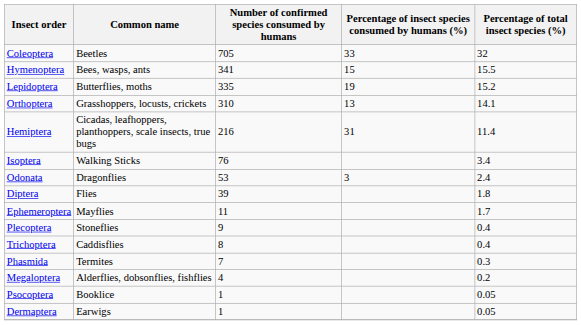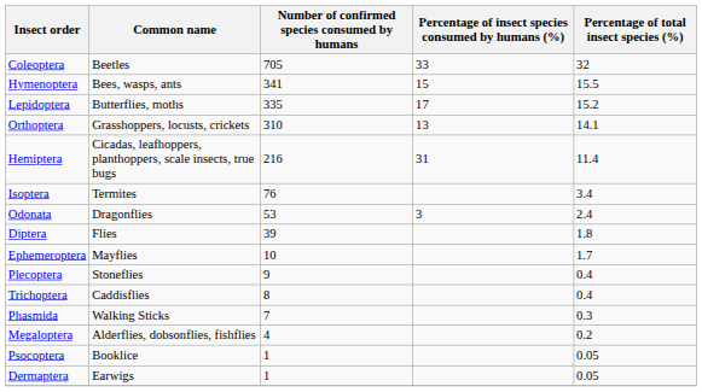 <table class="wikitable">
 <tr>
 <th>Insect order</th>
 <th>Common name</th>
 <th>Number of confirmed species consumed by humans</th>
 <th>Percentage of insect species consumed by humans (%)</th>
 <th>Percentage of total insect species (%)</th>
 </tr>
 <tr>
 <td><a href='#'>Coleoptera</a></td>
 <td>Beetles</td>
 <td>705</td>
 <td>33</td>
 <td>32</td>
 </tr>
 <tr>
 <td><a href='#'>Hymenoptera</a></td>
 <td>Bees, wasps, ants</td>
 <td>341</td>
 <td>15</td>
 <td>15.5</td>
 </tr>
 <tr>
 <td><a href='#'>Lepidoptera</a></td>
 <td>Butterflies, moths</td>
 <td>335</td>
-<td>19</td>
+<td>17</td>
 <td>15.2</td>
 </tr>
 <tr>
 <td><a href='#'>Orthoptera</a></td>
 <td>Grasshoppers, locusts, crickets</td>
 <td>310</td>
 <td>13</td>
 <td>14.1</td>
 </tr>
 <tr>
 <td><a href='#'>Hemiptera</a></td>
 <td>Cicadas, leafhoppers, planthoppers, scale insects, true bugs</td>
 <td>216</td>
 <td>31</td>
 <td>11.4</td>
 </tr>
 <tr>
 <td><a href='#'>Isoptera</a></td>
-<td>Walking Sticks</td>
+<td>Termites</td>
 <td>76</td>
 <td></td>
 <td>3.4</td>
 </tr>
 <tr>
 <td><a href='#'>Odonata</a></td>
 <td>Dragonflies</td>
 <td>53</td>
 <td>3</td>
 <td>2.4</td>
 </tr>
 <tr>
 <td><a href='#'>Diptera</a></td>
 <td>Flies</td>
 <td>39</td>
 <td></td>
 <td>1.8</td>
 </tr>
 <tr>
 <td><a href='#'>Ephemeroptera</a></td>
 <td>Mayflies</td>
-<td>11</td>
+<td>10</td>
 <td></td>
 <td>1.7</td>
 </tr>
 <tr>
 <td><a href='#'>Plecoptera</a></td>
 <td>Stoneflies</td>
 <td>9</td>
 <td></td>
 <td>0.4</td>
 </tr>
 <tr>
 <td><a href='#'>Trichoptera</a></td>
 <td>Caddisflies</td>
 <td>8</td>
 <td></td>
 <td>0.4</td>
 </tr>
 <tr>
 <td><a href='#'>Phasmida</a></td>
-<td>Termites</td>
+<td>Walking Sticks</td>
 <td>7</td>
 <td></td>
 <td>0.3</td>
 </tr>
 <tr>
 <td><a href='#'>Megaloptera</a></td>
 <td>Alderflies, dobsonflies, fishflies</td>
 <td>4</td>
 <td></td>
 <td>0.2</td>
 </tr>
 <tr>
 <td><a href='#'>Psocoptera</a></td>
 <td>Booklice</td>
 <td>1</td>
 <td></td>
 <td>0.05</td>
 </tr>
 <tr>
 <td><a href='#'>Dermaptera</a></td>
 <td>Earwigs</td>
 <td>1</td>
 <td></td>
 <td>0.05</td>
 </tr>
 <tr>
 </tr>
 </table>
